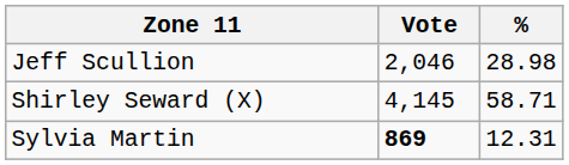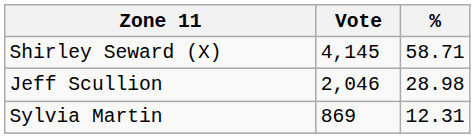 <table class="wikitable">
 <tr>
 <th width="200px">Zone 11</th>
 <th width="50px">Vote</th>
 <th width="30px">%</th>
 </tr>
 <tr>
+<td>Shirley Seward (X)</td>
+<td>4,145</td>
+<td>58.71</td>
+</tr>
+<tr>
 <td>Jeff Scullion</td>
 <td>2,046</td>
 <td>28.98</td>
 </tr>
 <tr>
-<td>Shirley Seward (X)</td>
-<td>4,145</td>
-<td>58.71</td>
-</tr>
-<tr>
 <td>Sylvia Martin</td>
-<td><strong>869</strong></td>
+<td>869</td>
 <td>12.31</td>
 </tr>
 </table>
